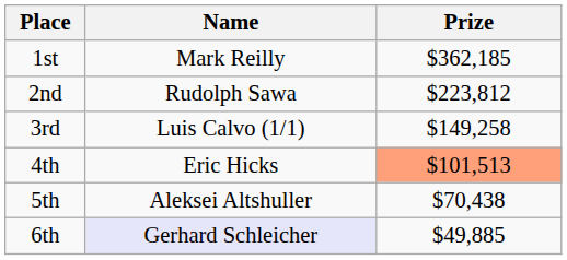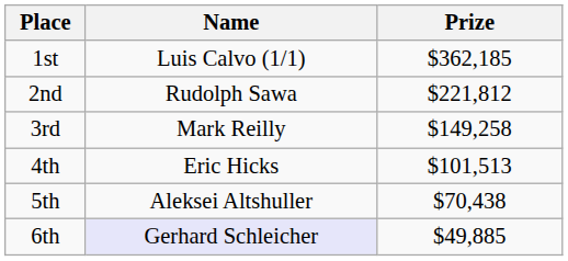 <table class="wikitable">
 <tr>
 <th width="50">Place</th>
 <th width="200">Name</th>
 <th width="125">Prize</th>
 </tr>
 <tr>
 <td align = "center">1st</td>
-<td align = "center">Mark Reilly</td>
+<td align = "center">Luis Calvo (1/1)</td>
 <td align = "center">$362,185</td>
 </tr>
 <tr>
 <td align = "center">2nd</td>
 <td align = "center">Rudolph Sawa</td>
-<td align = "center">$223,812</td>
+<td align = "center">$221,812</td>
 </tr>
 <tr>
 <td align = "center">3rd</td>
-<td align = "center">Luis Calvo (1/1)</td>
+<td align = "center">Mark Reilly</td>
 <td align = "center">$149,258</td>
 </tr>
 <tr>
 <td align = "center">4th</td>
 <td align = "center">Eric Hicks</td>
-<td align = "center" style="background: lightsalmon;">$101,513</td>
+<td align = "center">$101,513</td>
 </tr>
 <tr>
 <td align = "center">5th</td>
 <td align = "center">Aleksei Altshuller</td>
 <td align = "center">$70,438</td>
 </tr>
 <tr>
 <td align = "center">6th</td>
 <td align = "center" style="background: lavender;">Gerhard Schleicher</td>
 <td align = "center">$49,885</td>
 </tr>
 </table>
